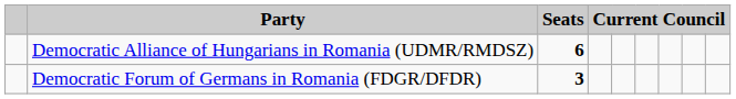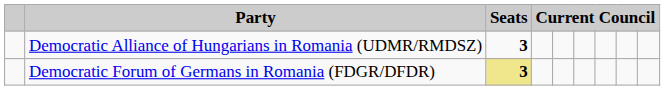 <table class="wikitable">
 <tr>
 <th style="background:#ccc">   </th>
 <th style="background:#ccc">Party</th>
 <th style="background:#ccc">Seats</th>
 <th style="background:#ccc" colspan="6">Current Council</th>
 </tr>
 <tr>
 <td>  </td>
 <td><a href='#'>Democratic Alliance of Hungarians in Romania</a> (UDMR/RMDSZ)</td>
-<td style="text-align: right"><strong>6</strong></td>
+<td style="text-align: right"><strong>3</strong></td>
 <td>  </td>
 <td>  </td>
 <td>  </td>
 <td>  </td>
 <td>  </td>
 <td>  </td>
 </tr>
 <tr>
 <td>  </td>
 <td><a href='#'>Democratic Forum of Germans in Romania</a> (FDGR/DFDR)</td>
-<td style="text-align: right"><strong>3</strong></td>
+<td style="background: khaki; text-align: right"><strong>3</strong></td>
 <td>  </td>
 <td>  </td>
 <td>  </td>
 <td> </td>
 <td> </td>
 <td> </td>
 </tr>
 </table>
